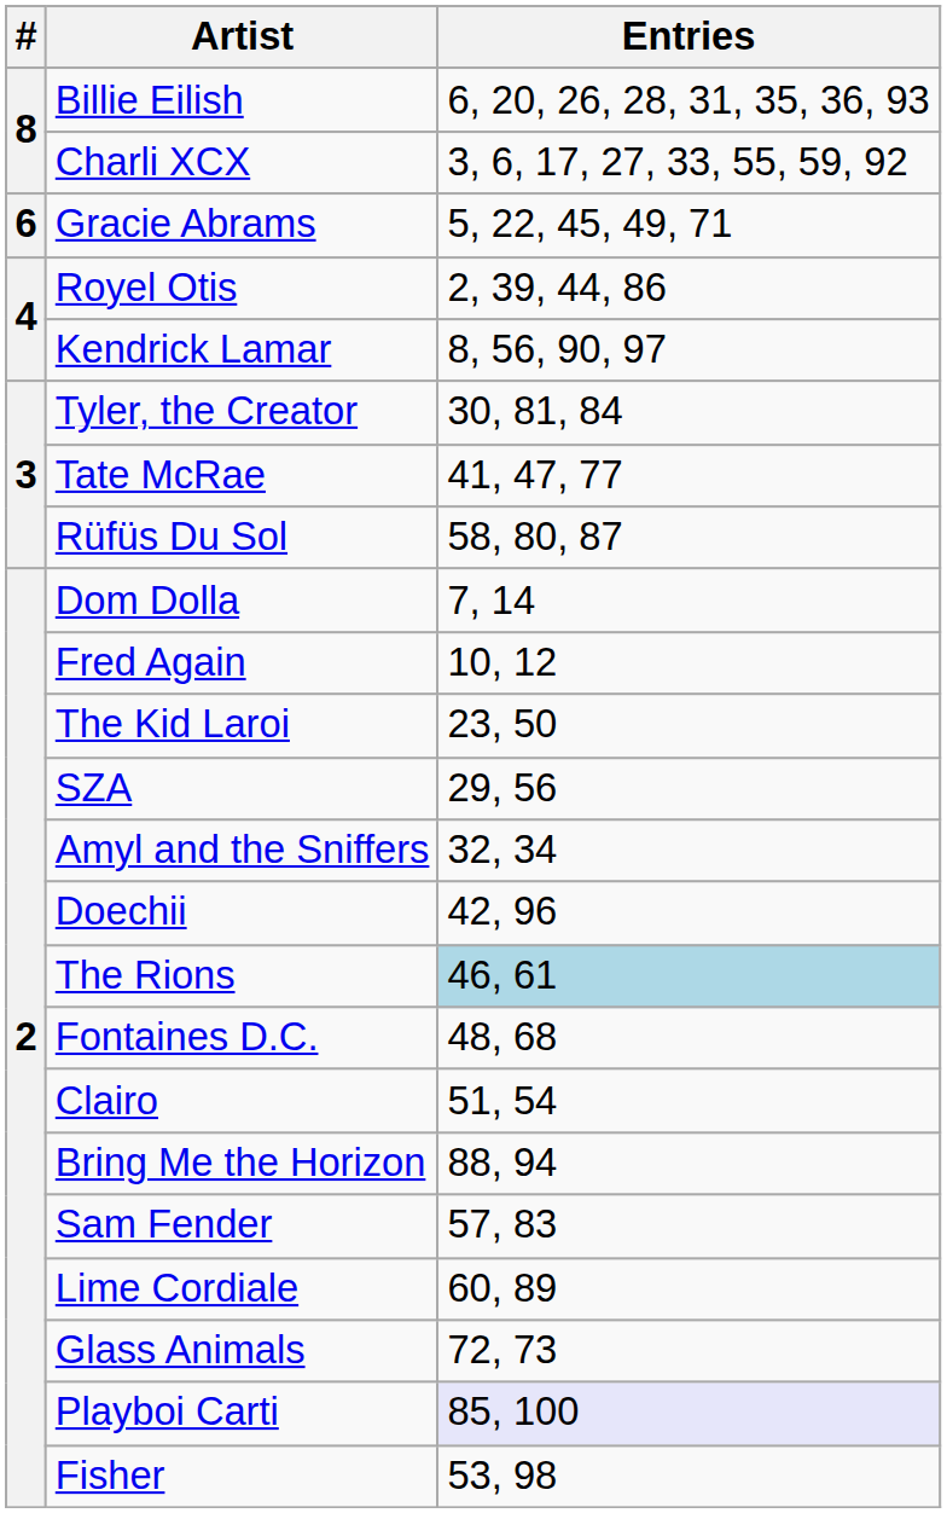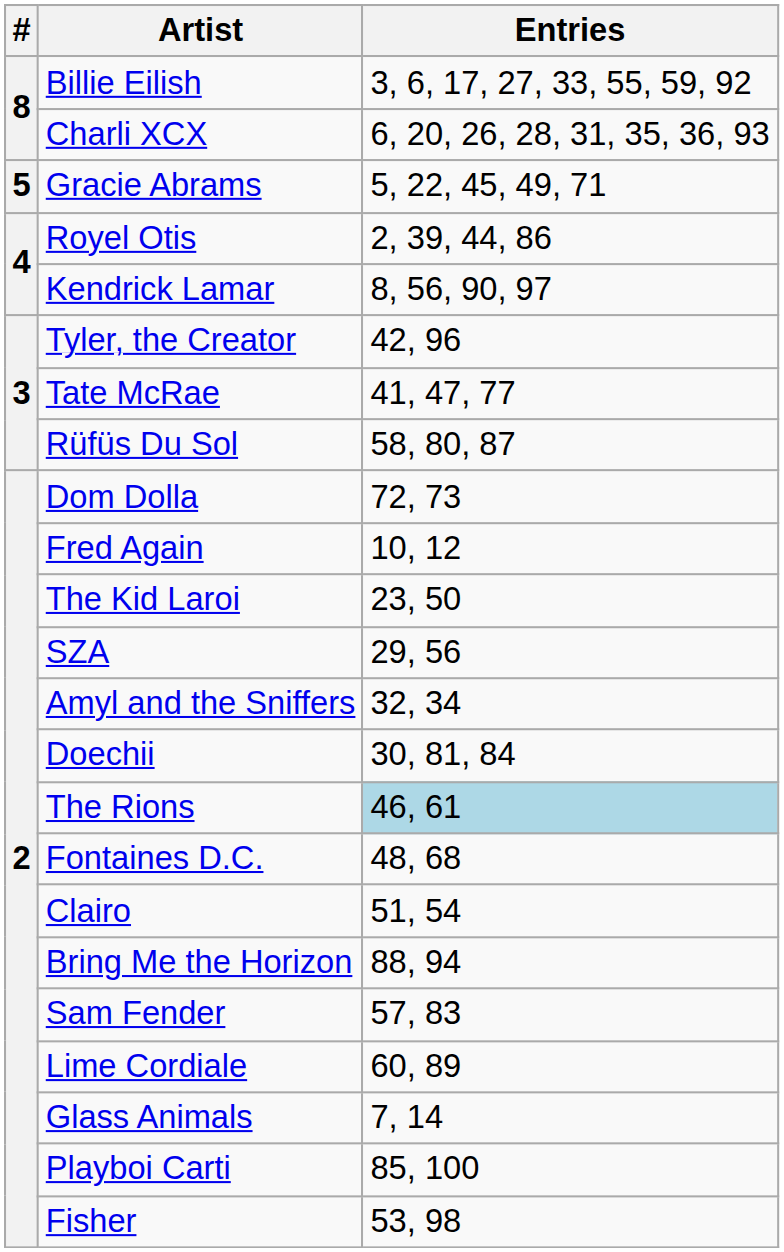 <table class="wikitable sortable">
 <tr>
 <th scope="col">#</th>
 <th scope="col">Artist</th>
 <th scope="col">Entries</th>
 </tr>
 <tr>
 <th rowspan="2">8</th>
 <td><a href='#'>Billie Eilish</a></td>
+<td>3, 6, 17, 27, 33, 55, 59, 92</td>
+</tr>
+<tr>
+<td><a href='#'>Charli XCX</a></td>
 <td>6, 20, 26, 28, 31, 35, 36, 93</td>
 </tr>
 <tr>
-<td><a href='#'>Charli XCX</a></td>
-<td>3, 6, 17, 27, 33, 55, 59, 92</td>
-</tr>
-<tr>
-<th>6</th>
+<th>5</th>
 <td><a href='#'>Gracie Abrams</a></td>
 <td>5, 22, 45, 49, 71</td>
 </tr>
 <tr>
 <th rowspan="2">4</th>
 <td><a href='#'>Royel Otis</a></td>
 <td>2, 39, 44, 86</td>
 </tr>
 <tr>
 <td><a href='#'>Kendrick Lamar</a></td>
 <td>8, 56, 90, 97</td>
 </tr>
 <tr>
 <th rowspan="3">3</th>
 <td><a href='#'>Tyler, the Creator</a></td>
-<td>30, 81, 84</td>
+<td>42, 96</td>
 </tr>
 <tr>
 <td><a href='#'>Tate McRae</a></td>
 <td>41, 47, 77</td>
 </tr>
 <tr>
 <td><a href='#'>Rüfüs Du Sol</a></td>
 <td>58, 80, 87</td>
 </tr>
 <tr>
 <th rowspan="15">2</th>
 <td><a href='#'>Dom Dolla</a></td>
-<td>7, 14</td>
+<td>72, 73</td>
 </tr>
 <tr>
 <td><a href='#'>Fred Again</a></td>
 <td>10, 12</td>
 </tr>
 <tr>
 <td><a href='#'>The Kid Laroi</a></td>
 <td>23, 50</td>
 </tr>
 <tr>
 <td><a href='#'>SZA</a></td>
 <td>29, 56</td>
 </tr>
 <tr>
 <td><a href='#'>Amyl and the Sniffers</a></td>
 <td>32, 34</td>
 </tr>
 <tr>
 <td><a href='#'>Doechii</a></td>
-<td>42, 96</td>
+<td>30, 81, 84</td>
 </tr>
 <tr>
 <td><a href='#'>The Rions</a></td>
 <td style="background: lightblue;">46, 61</td>
 </tr>
 <tr>
 <td><a href='#'>Fontaines D.C.</a></td>
 <td>48, 68</td>
 </tr>
 <tr>
 <td><a href='#'>Clairo</a></td>
 <td>51, 54</td>
 </tr>
 <tr>
 <td><a href='#'>Bring Me the Horizon</a></td>
 <td>88, 94</td>
 </tr>
 <tr>
 <td><a href='#'>Sam Fender</a></td>
 <td>57, 83</td>
 </tr>
 <tr>
 <td><a href='#'>Lime Cordiale</a></td>
 <td>60, 89</td>
 </tr>
 <tr>
 <td><a href='#'>Glass Animals</a></td>
-<td>72, 73</td>
+<td>7, 14</td>
 </tr>
 <tr>
 <td><a href='#'>Playboi Carti</a></td>
-<td style="background: lavender;">85, 100</td>
+<td>85, 100</td>
 </tr>
 <tr>
 <td><a href='#'>Fisher</a></td>
 <td>53, 98</td>
 </tr>
 </table>
